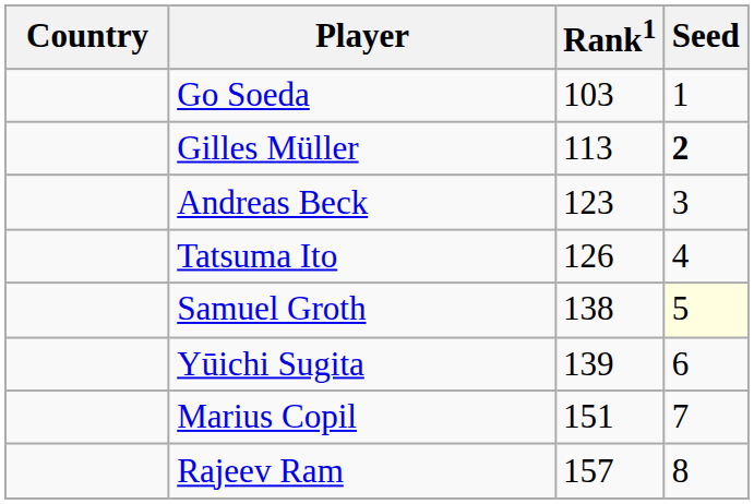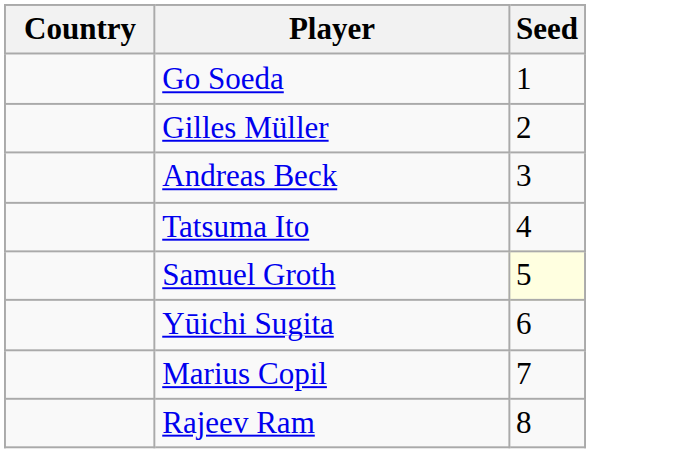 <table class="sortable wikitable">
 <tr>
 <th width="70">Country</th>
 <th width="175">Player</th>
-<th>Rank<sup>1</sup></th>
 <th>Seed</th>
 </tr>
 <tr>
 <td></td>
 <td><a href='#'>Go Soeda</a></td>
-<td>103</td>
 <td>1</td>
 </tr>
 <tr>
 <td></td>
 <td><a href='#'>Gilles Müller</a></td>
-<td>113</td>
-<td><strong>2</strong></td>
+<td>2</td>
 </tr>
 <tr>
 <td></td>
 <td><a href='#'>Andreas Beck</a></td>
-<td>123</td>
 <td>3</td>
 </tr>
 <tr>
 <td></td>
 <td><a href='#'>Tatsuma Ito</a></td>
-<td>126</td>
 <td>4</td>
 </tr>
 <tr>
 <td></td>
 <td><a href='#'>Samuel Groth</a></td>
-<td>138</td>
 <td style="background: lightyellow;">5</td>
 </tr>
 <tr>
 <td></td>
 <td><a href='#'>Yūichi Sugita</a></td>
-<td>139</td>
 <td>6</td>
 </tr>
 <tr>
 <td></td>
 <td><a href='#'>Marius Copil</a></td>
-<td>151</td>
 <td>7</td>
 </tr>
 <tr>
 <td></td>
 <td><a href='#'>Rajeev Ram</a></td>
-<td>157</td>
 <td>8</td>
 </tr>
 </table>
